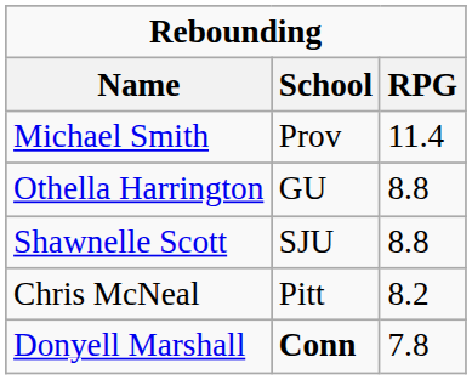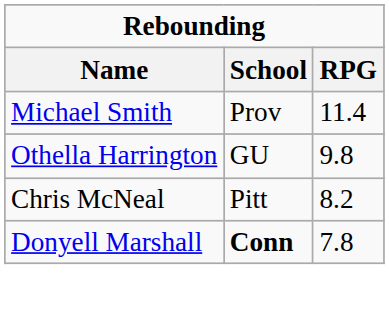 <table class="wikitable">
 <tr>
 <td colspan=3 style="text-align:center;"><strong>Rebounding</strong></td>
 </tr>
 <tr>
 <th>Name</th>
 <th>School</th>
 <th>RPG</th>
 </tr>
 <tr>
 <td><a href='#'>Michael Smith</a></td>
 <td>Prov</td>
 <td>11.4</td>
 </tr>
 <tr>
 <td><a href='#'>Othella Harrington</a></td>
 <td>GU</td>
-<td>8.8</td>
-</tr>
-<tr>
-<td><a href='#'>Shawnelle Scott</a></td>
-<td>SJU</td>
-<td>8.8</td>
+<td>9.8</td>
 </tr>
 <tr>
 <td>Chris McNeal</td>
 <td>Pitt</td>
 <td>8.2</td>
 </tr>
 <tr>
 <td><a href='#'>Donyell Marshall</a></td>
 <td><strong>Conn</strong></td>
 <td>7.8</td>
 </tr>
 </table>
